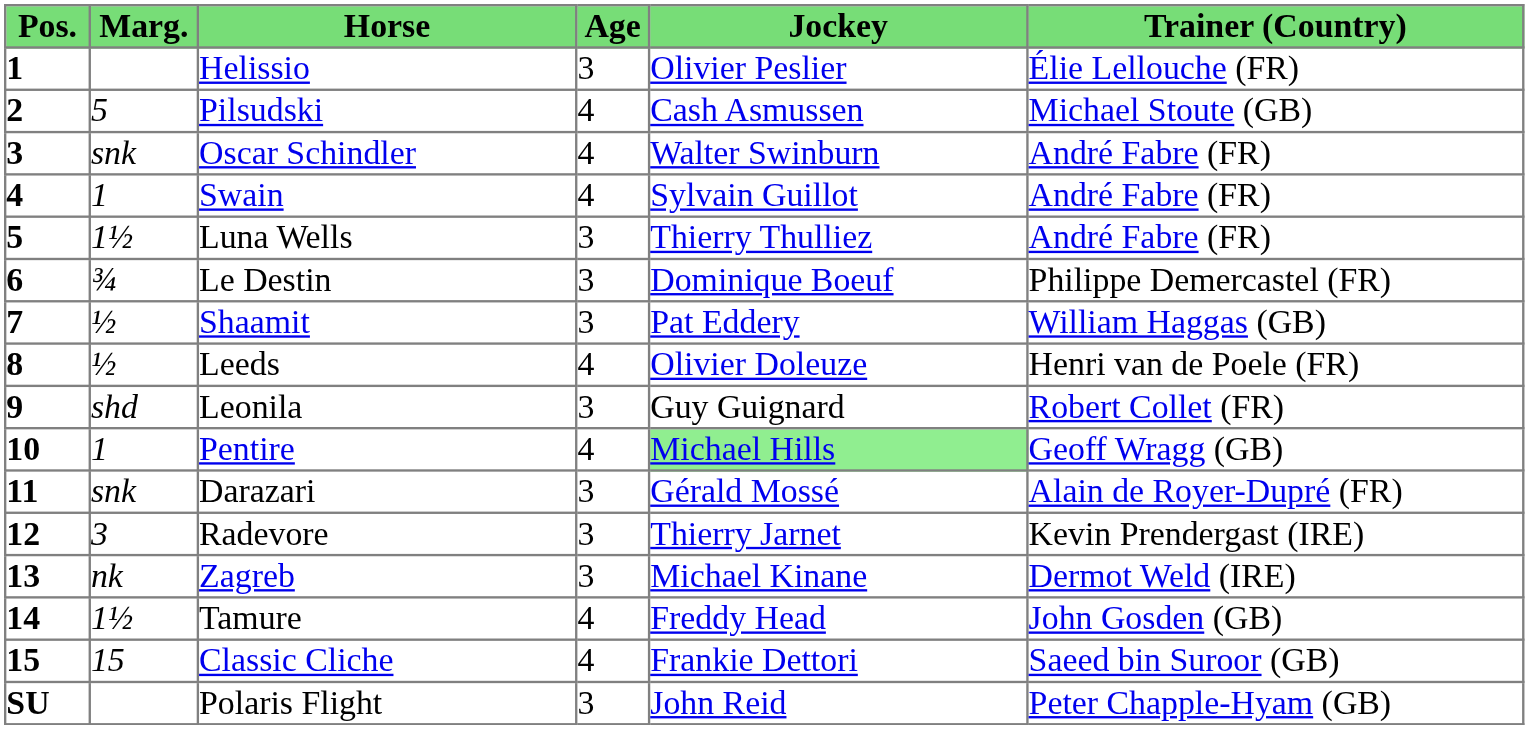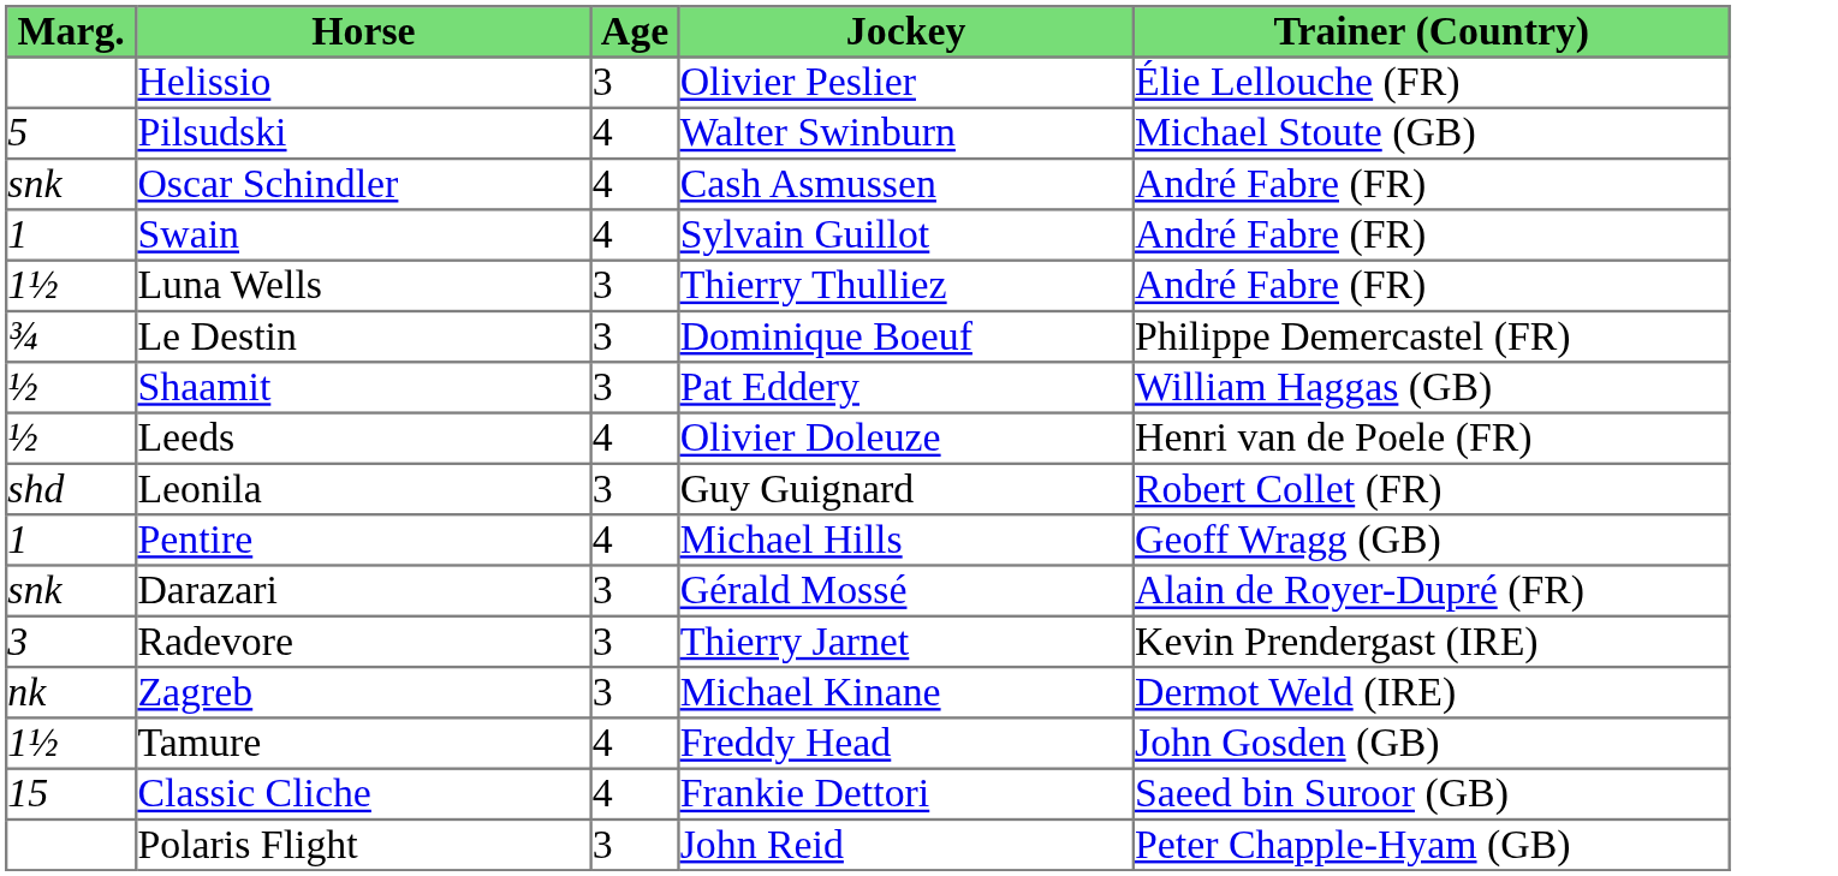 <table class = "sortable" | border="1" cellpadding="0" style="border-collapse: collapse; font-size:90%">
 <tr style="background:#7d7; text-align:center;">
-<th style="width:35px;"><strong>Pos.</strong></th>
 <th style="width:45px;"><strong>Marg.</strong></th>
 <th style="width:160px;"><strong>Horse</strong></th>
 <th style="width:30px;"><strong>Age</strong></th>
 <th style="width:160px;"><strong>Jockey</strong></th>
 <th style="width:210px;"><strong>Trainer (Country)</strong></th>
 </tr>
 <tr>
-<td><strong>1</strong></td>
 <td></td>
 <td><a href='#'>Helissio</a></td>
 <td>3</td>
 <td><a href='#'>Olivier Peslier</a></td>
 <td><a href='#'>Élie Lellouche</a> (FR)</td>
 </tr>
 <tr>
-<td><strong>2</strong></td>
 <td><em>5</em></td>
 <td><a href='#'>Pilsudski</a></td>
 <td>4</td>
-<td><a href='#'>Cash Asmussen</a></td>
+<td><a href='#'>Walter Swinburn</a></td>
 <td><a href='#'>Michael Stoute</a> (GB)</td>
 </tr>
 <tr>
-<td><strong>3</strong></td>
 <td><em>snk</em></td>
 <td><a href='#'>Oscar Schindler</a></td>
 <td>4</td>
-<td><a href='#'>Walter Swinburn</a></td>
+<td><a href='#'>Cash Asmussen</a></td>
 <td><a href='#'>André Fabre</a> (FR)</td>
 </tr>
 <tr>
-<td><strong>4</strong></td>
 <td><em>1</em></td>
 <td><a href='#'>Swain</a></td>
 <td>4</td>
 <td><a href='#'>Sylvain Guillot</a></td>
 <td><a href='#'>André Fabre</a> (FR)</td>
 </tr>
 <tr>
-<td><strong>5</strong></td>
 <td><em>1½</em></td>
 <td>Luna Wells</td>
 <td>3</td>
 <td><a href='#'>Thierry Thulliez</a></td>
 <td><a href='#'>André Fabre</a> (FR)</td>
 </tr>
 <tr>
-<td><strong>6</strong></td>
 <td><em>¾</em></td>
 <td>Le Destin</td>
 <td>3</td>
 <td><a href='#'>Dominique Boeuf</a></td>
 <td>Philippe Demercastel (FR)</td>
 </tr>
 <tr>
-<td><strong>7</strong></td>
 <td><em>½</em></td>
 <td><a href='#'>Shaamit</a></td>
 <td>3</td>
 <td><a href='#'>Pat Eddery</a></td>
 <td><a href='#'>William Haggas</a> (GB)</td>
 </tr>
 <tr>
-<td><strong>8</strong></td>
 <td><em>½</em></td>
 <td>Leeds</td>
 <td>4</td>
 <td><a href='#'>Olivier Doleuze</a></td>
 <td>Henri van de Poele (FR)</td>
 </tr>
 <tr>
-<td><strong>9</strong></td>
 <td><em>shd</em></td>
 <td>Leonila</td>
 <td>3</td>
 <td>Guy Guignard</td>
 <td><a href='#'>Robert Collet</a> (FR)</td>
 </tr>
 <tr>
-<td><strong>10</strong></td>
 <td><em>1</em></td>
 <td><a href='#'>Pentire</a></td>
 <td>4</td>
-<td style="background: lightgreen;"><a href='#'>Michael Hills</a></td>
+<td><a href='#'>Michael Hills</a></td>
 <td><a href='#'>Geoff Wragg</a> (GB)</td>
 </tr>
 <tr>
-<td><strong>11</strong></td>
 <td><em>snk</em></td>
 <td>Darazari</td>
 <td>3</td>
 <td><a href='#'>Gérald Mossé</a></td>
 <td><a href='#'>Alain de Royer-Dupré</a> (FR)</td>
 </tr>
 <tr>
-<td><strong>12</strong></td>
 <td><em>3</em></td>
 <td>Radevore</td>
 <td>3</td>
 <td><a href='#'>Thierry Jarnet</a></td>
 <td>Kevin Prendergast (IRE)</td>
 </tr>
 <tr>
-<td><strong>13</strong></td>
 <td><em>nk</em></td>
 <td><a href='#'>Zagreb</a></td>
 <td>3</td>
 <td><a href='#'>Michael Kinane</a></td>
 <td><a href='#'>Dermot Weld</a> (IRE)</td>
 </tr>
 <tr>
-<td><strong>14</strong></td>
 <td><em>1½</em></td>
 <td>Tamure</td>
 <td>4</td>
 <td><a href='#'>Freddy Head</a></td>
 <td><a href='#'>John Gosden</a> (GB)</td>
 </tr>
 <tr>
-<td><strong>15</strong></td>
 <td><em>15</em></td>
 <td><a href='#'>Classic Cliche</a></td>
 <td>4</td>
 <td><a href='#'>Frankie Dettori</a></td>
 <td><a href='#'>Saeed bin Suroor</a> (GB)</td>
 </tr>
 <tr>
-<td><strong>SU</strong></td>
 <td></td>
 <td>Polaris Flight</td>
 <td>3</td>
 <td><a href='#'>John Reid</a></td>
 <td><a href='#'>Peter Chapple-Hyam</a> (GB)</td>
 </tr>
 </table>
